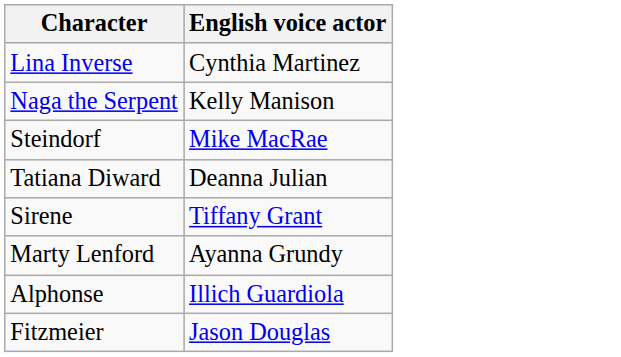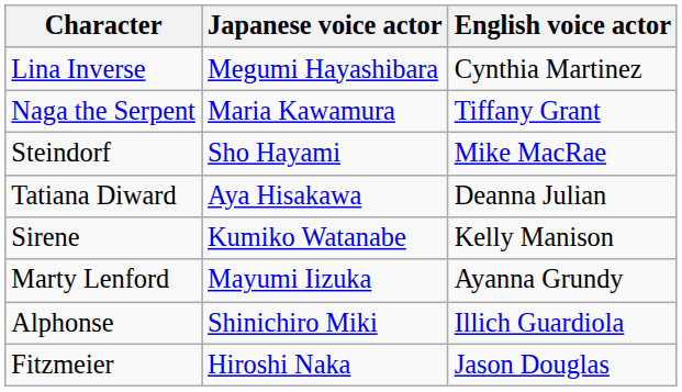 <table class="wikitable">
 <tr>
 <th>Character</th>
+<th>Japanese voice actor</th>
 <th>English voice actor</th>
 </tr>
 <tr>
 <td><a href='#'>Lina Inverse</a></td>
+<td><a href='#'>Megumi Hayashibara</a></td>
 <td>Cynthia Martinez</td>
 </tr>
 <tr>
 <td><a href='#'>Naga the Serpent</a></td>
-<td>Kelly Manison</td>
+<td><a href='#'>Maria Kawamura</a></td>
+<td><a href='#'>Tiffany Grant</a></td>
 </tr>
 <tr>
 <td>Steindorf</td>
+<td><a href='#'>Sho Hayami</a></td>
 <td><a href='#'>Mike MacRae</a></td>
 </tr>
 <tr>
 <td>Tatiana Diward</td>
+<td><a href='#'>Aya Hisakawa</a></td>
 <td>Deanna Julian</td>
 </tr>
 <tr>
 <td>Sirene</td>
-<td><a href='#'>Tiffany Grant</a></td>
+<td><a href='#'>Kumiko Watanabe</a></td>
+<td>Kelly Manison</td>
 </tr>
 <tr>
 <td>Marty Lenford</td>
+<td><a href='#'>Mayumi Iizuka</a></td>
 <td>Ayanna Grundy</td>
 </tr>
 <tr>
 <td>Alphonse</td>
+<td><a href='#'>Shinichiro Miki</a></td>
 <td><a href='#'>Illich Guardiola</a></td>
 </tr>
 <tr>
 <td>Fitzmeier</td>
+<td><a href='#'>Hiroshi Naka</a></td>
 <td><a href='#'>Jason Douglas</a></td>
 </tr>
 </table>
